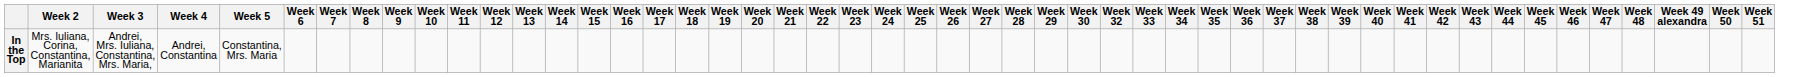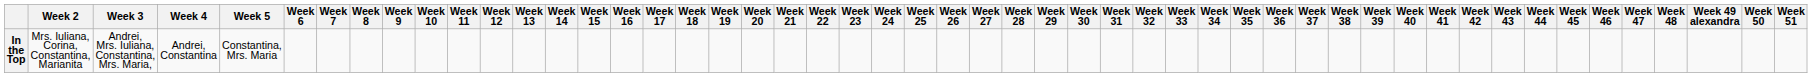 <table class="wikitable"  style="text-align:center; font-size:90%; line-height:13px;">
 <tr>
 <th style="width: 9%;"></th>
 <th style="width: 6%;">Week 2</th>
 <th style="width: 6%;">Week 3</th>
 <th style="width: 6%;">Week 4</th>
 <th style="width: 6%;">Week 5</th>
 <th style="width: 6%;">Week 6</th>
 <th style="width: 6%;">Week 7</th>
 <th style="width: 6%;">Week 8</th>
 <th style="width: 6%;">Week 9</th>
 <th style="width: 6%;">Week 10</th>
 <th style="width: 6%;">Week 11</th>
 <th style="width: 6%;">Week 12</th>
 <th style="width: 6%;">Week 13</th>
 <th style="width: 6%;">Week 14</th>
 <th style="width: 6%;">Week 15</th>
 <th style="width: 6%;">Week 16</th>
 <th style="width: 6%;">Week 17</th>
 <th style="width: 6%;">Week 18</th>
 <th style="width: 6%;">Week 19</th>
 <th style="width: 6%;">Week 20</th>
 <th style="width: 6%;">Week 21</th>
 <th style="width: 6%;">Week 22</th>
 <th style="width: 6%;">Week 23</th>
 <th style="width: 6%;">Week 24</th>
 <th style="width: 6%;">Week 25</th>
 <th style="width: 6%;">Week 26</th>
 <th style="width: 6%;">Week 27</th>
 <th style="width: 6%;">Week 28</th>
 <th style="width: 6%;">Week 29</th>
 <th style="width: 6%;">Week 30</th>
+<th style="width: 6%;">Week 31</th>
 <th style="width: 6%;">Week 32</th>
 <th style="width: 6%;">Week 33</th>
 <th style="width: 6%;">Week 34</th>
 <th style="width: 6%;">Week 35</th>
 <th style="width: 6%;">Week 36</th>
 <th style="width: 6%;">Week 37</th>
 <th style="width: 6%;">Week 38</th>
 <th style="width: 6%;">Week 39</th>
 <th style="width: 6%;">Week 40</th>
 <th style="width: 6%;">Week 41</th>
 <th style="width: 6%;">Week 42</th>
 <th style="width: 6%;">Week 43</th>
 <th style="width: 6%;">Week 44</th>
 <th style="width: 6%;">Week 45</th>
 <th style="width: 6%;">Week 46</th>
 <th style="width: 6%;">Week 47</th>
 <th style="width: 6%;">Week 48</th>
 <th style="width: 6%;">Week 49 alexandra</th>
 <th style="width: 6%;">Week 50</th>
 <th style="width: 6%;">Week 51</th>
 </tr>
 <tr>
 <th>In the Top</th>
 <td>Mrs. Iuliana,<br> Corina,<br> Constantina,<br> Marianita</td>
 <td>Andrei,<br>Mrs. Iuliana,<br>Constantina,<br>Mrs. Maria,</td>
 <td>Andrei,<br>Constantina</td>
 <td>Constantina,<br>Mrs. Maria</td>
 <td></td>
 <td></td>
 <td></td>
 <td></td>
 <td></td>
 <td></td>
 <td></td>
 <td></td>
 <td></td>
 <td></td>
 <td></td>
 <td></td>
 <td></td>
 <td></td>
 <td></td>
 <td></td>
 <td></td>
 <td></td>
 <td></td>
 <td></td>
 <td></td>
 <td></td>
 <td></td>
 <td></td>
 <td></td>
 <td></td>
 <td></td>
 <td></td>
 <td></td>
 <td></td>
 <td></td>
 <td></td>
 <td></td>
 <td></td>
 <td></td>
 <td></td>
 <td></td>
 <td></td>
 <td></td>
 <td></td>
 <td></td>
 <td></td>
 <td></td>
 <td></td>
 <td></td>
+<td></td>
 </tr>
 </table>
